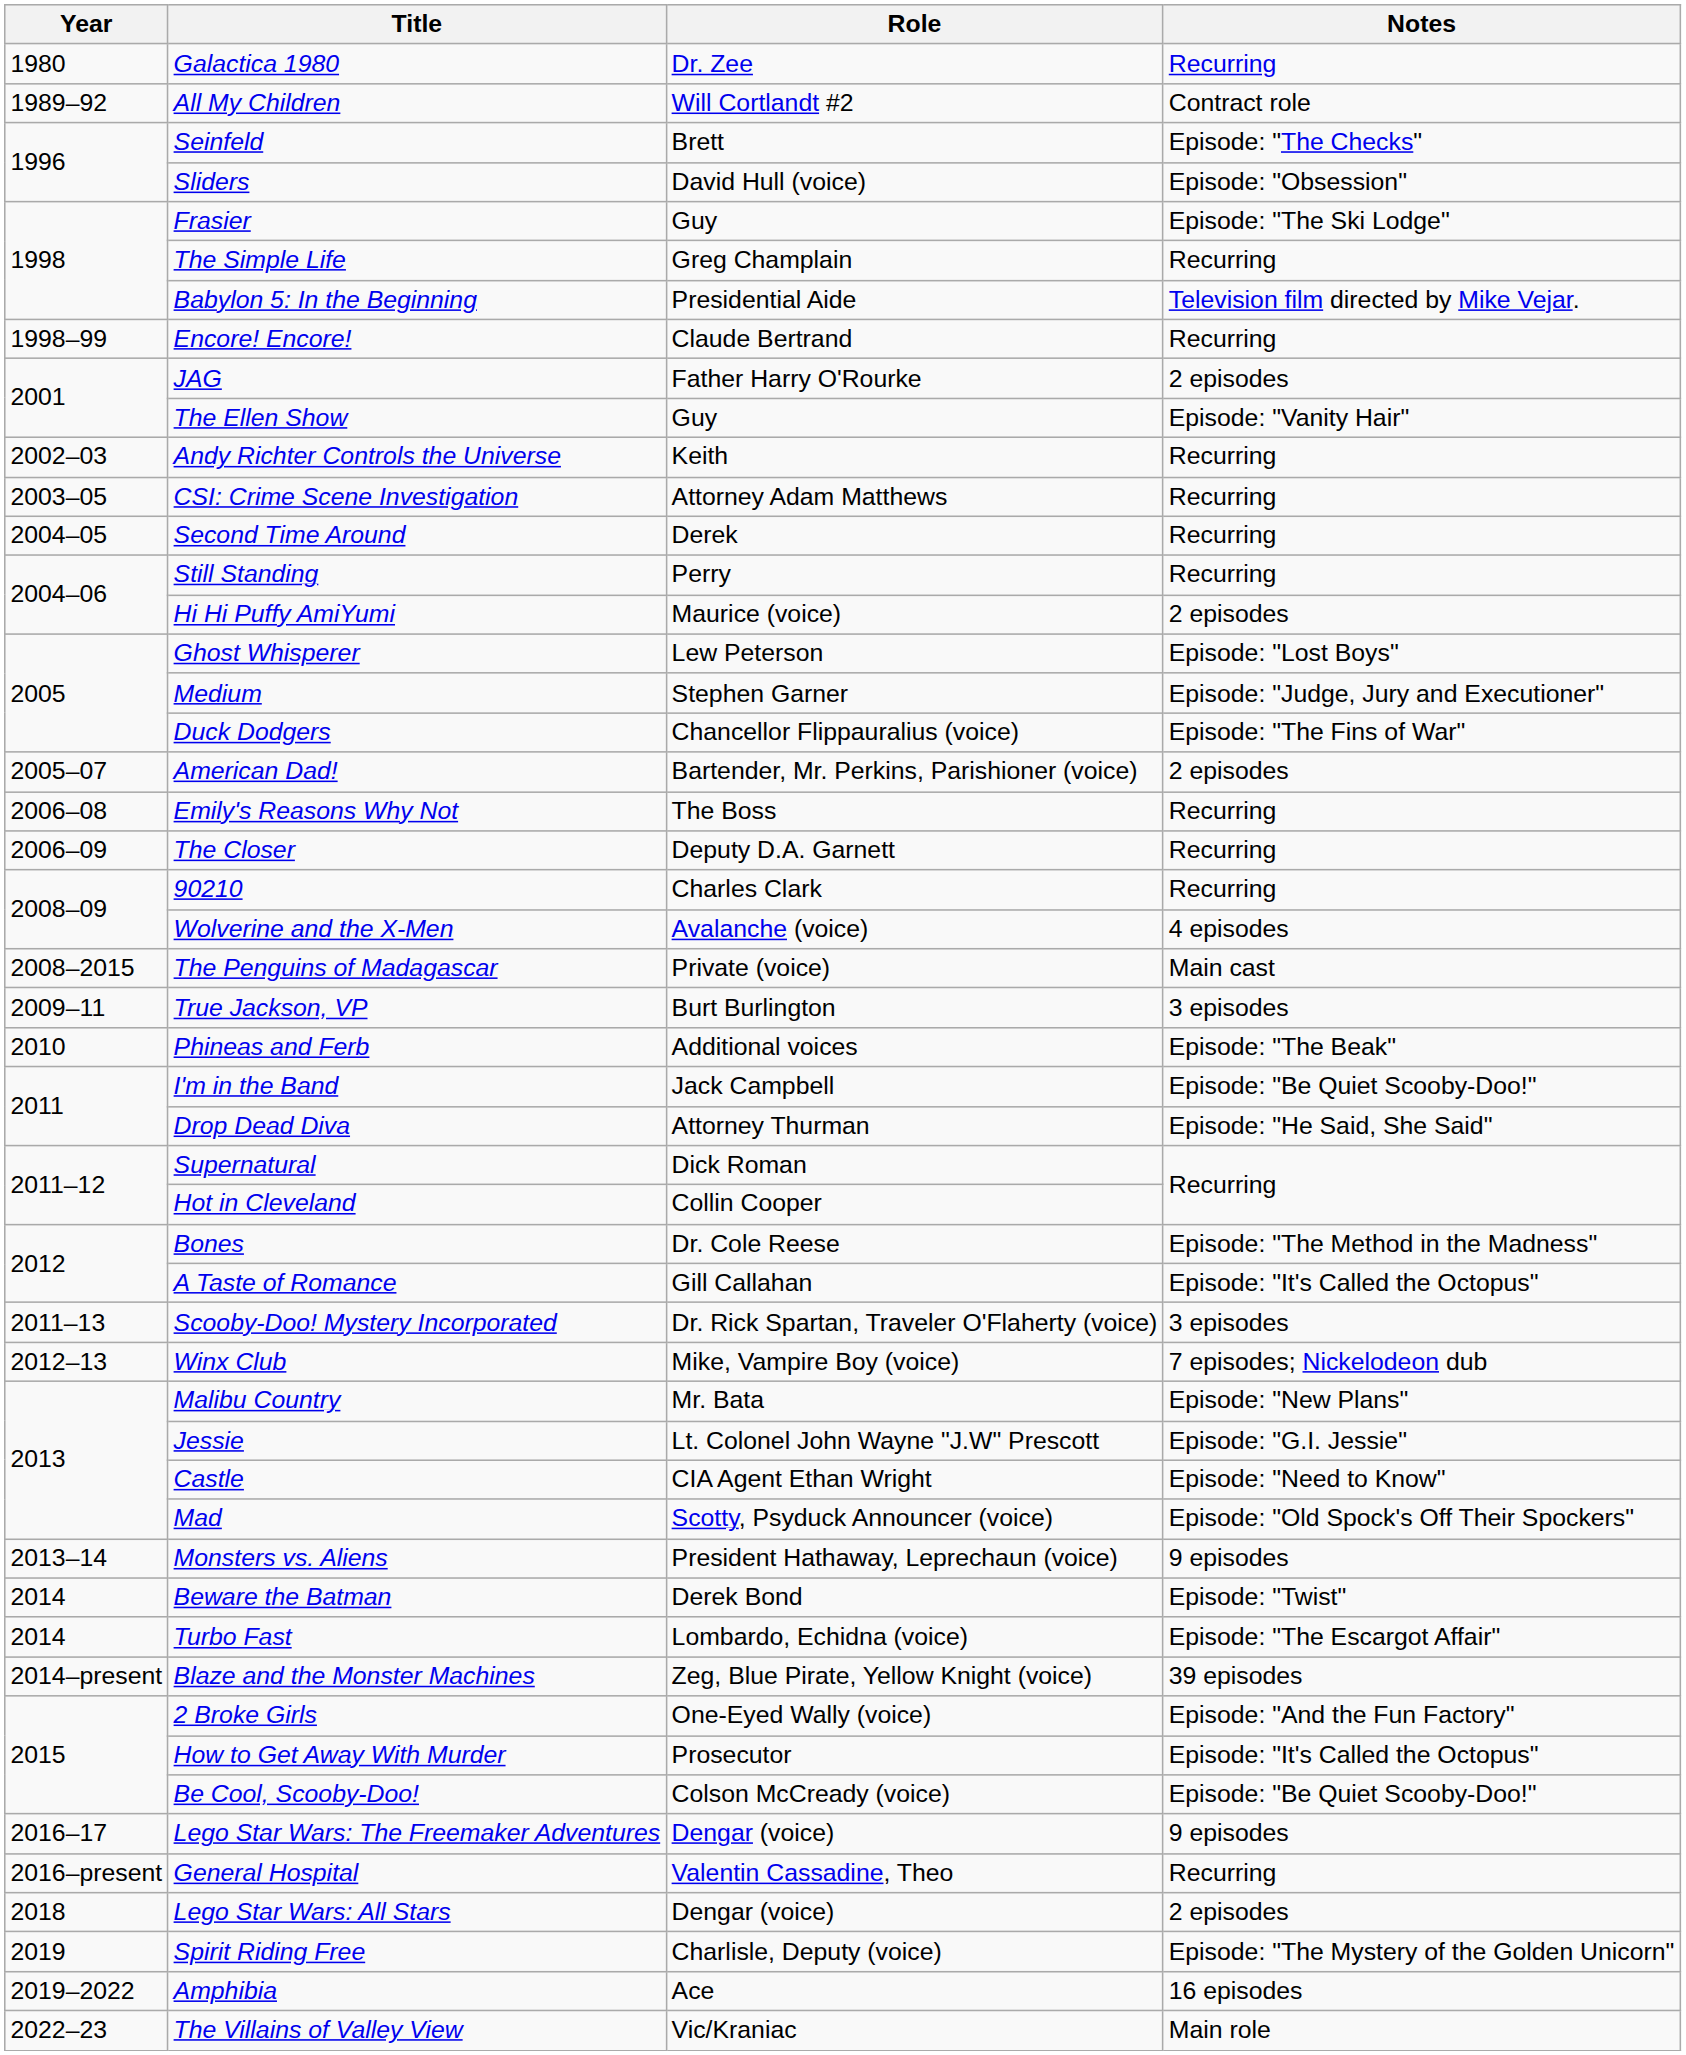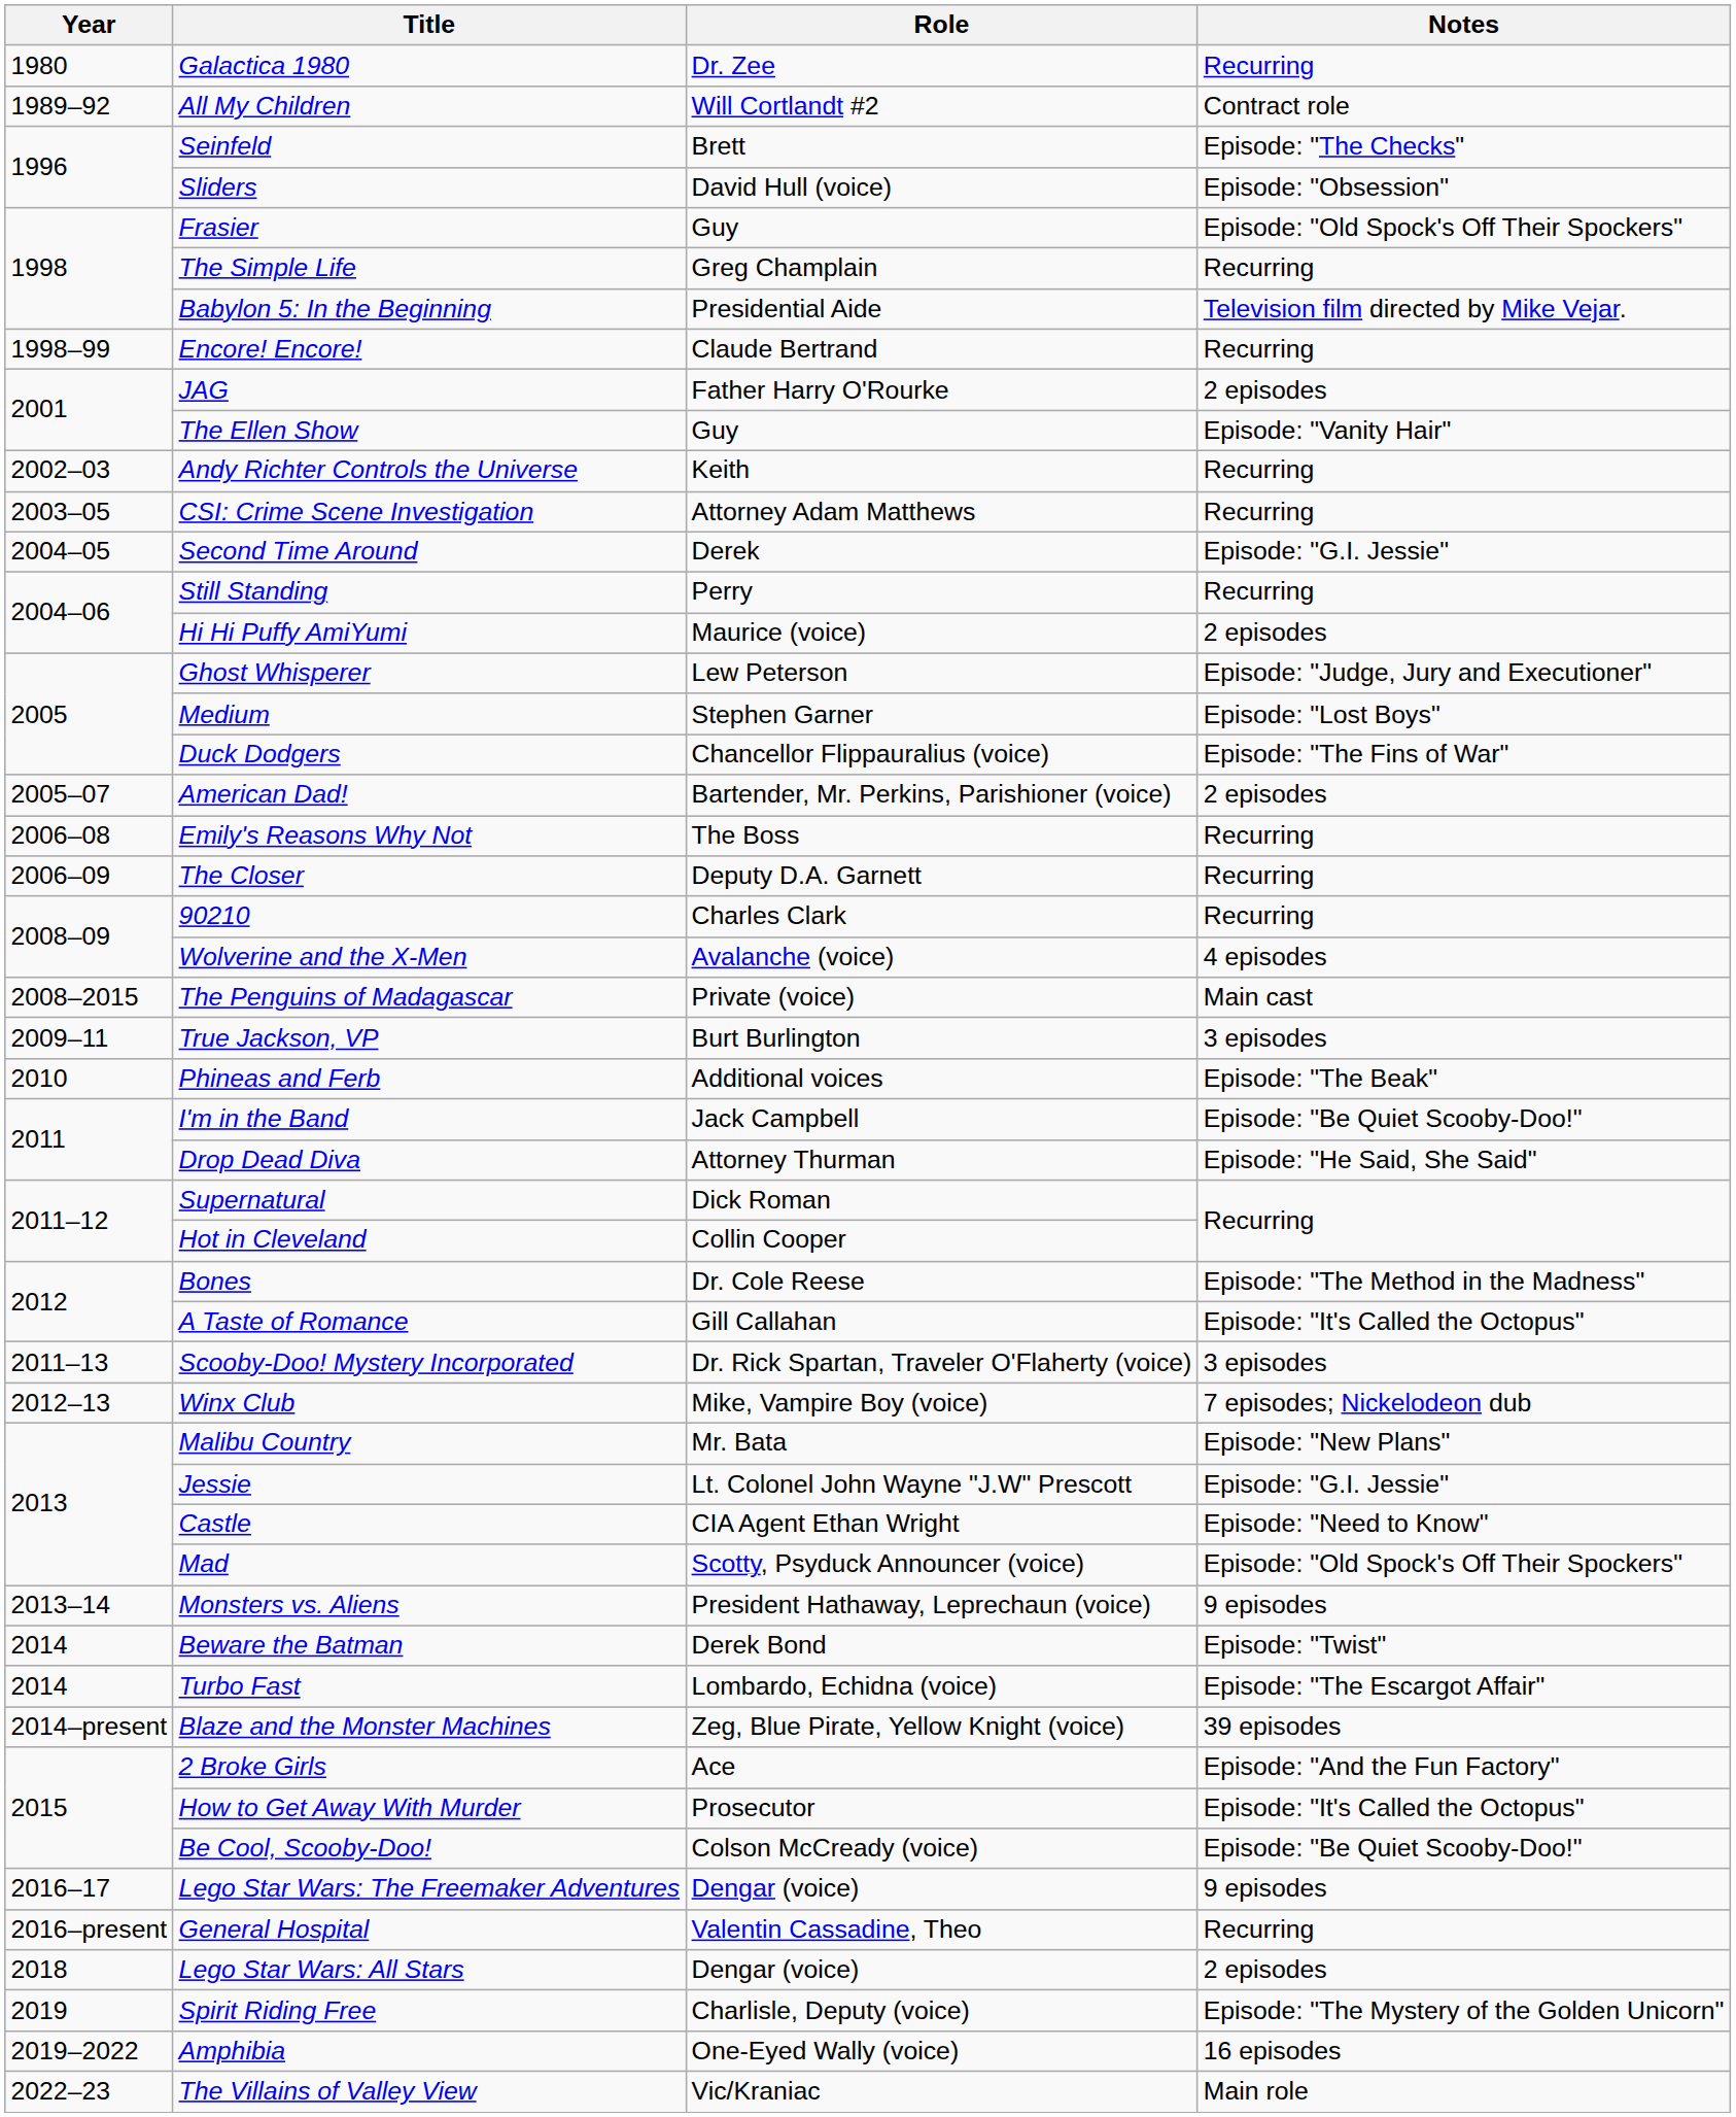 <table class="wikitable sortable">
 <tr>
 <th>Year</th>
 <th>Title</th>
 <th>Role</th>
 <th class="unsortable">Notes</th>
 </tr>
 <tr>
 <td>1980</td>
 <td><em><a href='#'>Galactica 1980</a></em></td>
 <td><a href='#'>Dr. Zee</a></td>
 <td><a href='#'>Recurring</a></td>
 </tr>
 <tr>
 <td>1989–92</td>
 <td><em><a href='#'>All My Children</a></em></td>
 <td><a href='#'>Will Cortlandt</a> #2</td>
 <td>Contract role</td>
 </tr>
 <tr>
 <td rowspan="2">1996</td>
 <td><em><a href='#'>Seinfeld</a></em></td>
 <td>Brett</td>
 <td>Episode: "<a href='#'>The Checks</a>"</td>
 </tr>
 <tr>
 <td><em><a href='#'>Sliders</a></em></td>
 <td>David Hull (voice)</td>
 <td>Episode: "Obsession"</td>
 </tr>
 <tr>
 <td rowspan="3">1998</td>
 <td><em><a href='#'>Frasier</a></em></td>
 <td>Guy</td>
-<td>Episode: "The Ski Lodge"</td>
+<td>Episode: "Old Spock's Off Their Spockers"</td>
 </tr>
 <tr>
 <td><em><a href='#'>The Simple Life</a></em></td>
 <td>Greg Champlain</td>
 <td>Recurring</td>
 </tr>
 <tr>
 <td><em><a href='#'>Babylon 5: In the Beginning</a></em></td>
 <td>Presidential Aide</td>
 <td><a href='#'>Television film</a> directed by <a href='#'>Mike Vejar</a>.</td>
 </tr>
 <tr>
 <td>1998–99</td>
 <td><em><a href='#'>Encore! Encore!</a></em></td>
 <td>Claude Bertrand</td>
 <td>Recurring</td>
 </tr>
 <tr>
 <td rowspan="2">2001</td>
 <td><em><a href='#'>JAG</a></em></td>
 <td>Father Harry O'Rourke</td>
 <td>2 episodes</td>
 </tr>
 <tr>
 <td><em><a href='#'>The Ellen Show</a></em></td>
 <td>Guy</td>
 <td>Episode: "Vanity Hair"</td>
 </tr>
 <tr>
 <td>2002–03</td>
 <td><em><a href='#'>Andy Richter Controls the Universe</a></em></td>
 <td>Keith</td>
 <td>Recurring</td>
 </tr>
 <tr>
 <td>2003–05</td>
 <td><em><a href='#'>CSI: Crime Scene Investigation</a></em></td>
 <td>Attorney Adam Matthews</td>
 <td>Recurring</td>
 </tr>
 <tr>
 <td>2004–05</td>
 <td><em><a href='#'>Second Time Around</a></em></td>
 <td>Derek</td>
-<td>Recurring</td>
+<td>Episode: "G.I. Jessie"</td>
 </tr>
 <tr>
 <td rowspan=2>2004–06</td>
 <td><em><a href='#'>Still Standing</a></em></td>
 <td>Perry</td>
 <td>Recurring</td>
 </tr>
 <tr>
 <td><em><a href='#'>Hi Hi Puffy AmiYumi</a></em></td>
 <td>Maurice (voice)</td>
 <td>2 episodes</td>
 </tr>
 <tr>
 <td rowspan=3>2005</td>
 <td><em><a href='#'>Ghost Whisperer</a></em></td>
 <td>Lew Peterson</td>
-<td>Episode: "Lost Boys"</td>
+<td>Episode: "Judge, Jury and Executioner"</td>
 </tr>
 <tr>
 <td><em><a href='#'>Medium</a></em></td>
 <td>Stephen Garner</td>
-<td>Episode: "Judge, Jury and Executioner"</td>
+<td>Episode: "Lost Boys"</td>
 </tr>
 <tr>
 <td><em><a href='#'>Duck Dodgers</a></em></td>
 <td>Chancellor Flippauralius (voice)</td>
 <td>Episode: "The Fins of War"</td>
 </tr>
 <tr>
 <td>2005–07</td>
 <td><em><a href='#'>American Dad!</a></em></td>
 <td>Bartender, Mr. Perkins, Parishioner (voice)</td>
 <td>2 episodes</td>
 </tr>
 <tr>
 <td>2006–08</td>
 <td><em><a href='#'>Emily's Reasons Why Not</a></em></td>
 <td>The Boss</td>
 <td>Recurring</td>
 </tr>
 <tr>
 <td>2006–09</td>
 <td><em><a href='#'>The Closer</a></em></td>
 <td>Deputy D.A. Garnett</td>
 <td>Recurring</td>
 </tr>
 <tr>
 <td rowspan=2>2008–09</td>
 <td><em><a href='#'>90210</a></em></td>
 <td>Charles Clark</td>
 <td>Recurring</td>
 </tr>
 <tr>
 <td><em><a href='#'>Wolverine and the X-Men</a></em></td>
 <td><a href='#'>Avalanche</a> (voice)</td>
 <td>4 episodes</td>
 </tr>
 <tr>
 <td>2008–2015</td>
 <td><em><a href='#'>The Penguins of Madagascar</a></em></td>
 <td>Private (voice)</td>
 <td>Main cast</td>
 </tr>
 <tr>
 <td>2009–11</td>
 <td><em><a href='#'>True Jackson, VP</a></em></td>
 <td>Burt Burlington</td>
 <td>3 episodes</td>
 </tr>
 <tr>
 <td>2010</td>
 <td><em><a href='#'>Phineas and Ferb</a></em></td>
 <td>Additional voices</td>
 <td>Episode: "The Beak"</td>
 </tr>
 <tr>
 <td rowspan="2">2011</td>
 <td><em><a href='#'>I'm in the Band</a></em></td>
 <td>Jack Campbell</td>
 <td>Episode: "Be Quiet Scooby-Doo!"</td>
 </tr>
 <tr>
 <td><em><a href='#'>Drop Dead Diva</a></em></td>
 <td>Attorney Thurman</td>
 <td>Episode: "He Said, She Said"</td>
 </tr>
 <tr>
 <td rowspan="2">2011–12</td>
 <td><em><a href='#'>Supernatural</a></em></td>
 <td>Dick Roman</td>
 <td rowspan="2">Recurring</td>
 </tr>
 <tr>
 <td><em><a href='#'>Hot in Cleveland</a></em></td>
 <td>Collin Cooper</td>
 </tr>
 <tr>
 <td rowspan="2">2012</td>
 <td><em><a href='#'>Bones</a></em></td>
 <td>Dr. Cole Reese</td>
 <td>Episode: "The Method in the Madness"</td>
 </tr>
 <tr>
 <td><em><a href='#'>A Taste of Romance</a></em></td>
 <td>Gill Callahan</td>
 <td>Episode: "It's Called the Octopus"</td>
 </tr>
 <tr>
 <td>2011–13</td>
 <td><em><a href='#'>Scooby-Doo! Mystery Incorporated</a></em></td>
 <td>Dr. Rick Spartan, Traveler O'Flaherty (voice)</td>
 <td>3 episodes</td>
 </tr>
 <tr>
 <td>2012–13</td>
 <td><em><a href='#'>Winx Club</a></em></td>
 <td>Mike, Vampire Boy (voice)</td>
 <td>7 episodes; <a href='#'>Nickelodeon</a> dub</td>
 </tr>
 <tr>
 <td rowspan="4">2013</td>
 <td><em><a href='#'>Malibu Country</a></em></td>
 <td>Mr. Bata</td>
 <td>Episode: "New Plans"</td>
 </tr>
 <tr>
 <td><em><a href='#'>Jessie</a></em></td>
 <td>Lt. Colonel John Wayne "J.W" Prescott</td>
 <td>Episode: "G.I. Jessie"</td>
 </tr>
 <tr>
 <td><em><a href='#'>Castle</a></em></td>
 <td>CIA Agent Ethan Wright</td>
 <td>Episode: "Need to Know"</td>
 </tr>
 <tr>
 <td><em><a href='#'>Mad</a></em></td>
 <td><a href='#'>Scotty</a>, Psyduck Announcer (voice)</td>
 <td>Episode: "Old Spock's Off Their Spockers"</td>
 </tr>
 <tr>
 <td>2013–14</td>
 <td><em><a href='#'>Monsters vs. Aliens</a></em></td>
 <td>President Hathaway, Leprechaun (voice)</td>
 <td>9 episodes</td>
 </tr>
 <tr>
 <td>2014</td>
 <td><em><a href='#'>Beware the Batman</a></em></td>
 <td>Derek Bond</td>
 <td>Episode: "Twist"</td>
 </tr>
 <tr>
 <td>2014</td>
 <td><em><a href='#'>Turbo Fast</a></em></td>
 <td>Lombardo, Echidna (voice)</td>
 <td>Episode: "The Escargot Affair"</td>
 </tr>
 <tr>
 <td>2014–present</td>
 <td><em><a href='#'>Blaze and the Monster Machines</a></em></td>
 <td>Zeg, Blue Pirate, Yellow Knight (voice)</td>
 <td>39 episodes</td>
 </tr>
 <tr>
 <td rowspan="3">2015</td>
 <td><em><a href='#'>2 Broke Girls</a></em></td>
-<td>One-Eyed Wally (voice)</td>
+<td>Ace</td>
 <td>Episode: "And the Fun Factory"</td>
 </tr>
 <tr>
 <td><em><a href='#'>How to Get Away With Murder</a></em></td>
 <td>Prosecutor</td>
 <td>Episode: "It's Called the Octopus"</td>
 </tr>
 <tr>
 <td><em><a href='#'>Be Cool, Scooby-Doo!</a></em></td>
 <td>Colson McCready (voice)</td>
 <td>Episode: "Be Quiet Scooby-Doo!"</td>
 </tr>
 <tr>
 <td>2016–17</td>
 <td><em><a href='#'>Lego Star Wars: The Freemaker Adventures</a></em></td>
 <td><a href='#'>Dengar</a> (voice)</td>
 <td>9 episodes</td>
 </tr>
 <tr>
 <td>2016–present</td>
 <td><em><a href='#'>General Hospital</a></em></td>
 <td><a href='#'>Valentin Cassadine</a>, Theo</td>
 <td>Recurring</td>
 </tr>
 <tr>
 <td>2018</td>
 <td><em><a href='#'>Lego Star Wars: All Stars</a></em></td>
 <td>Dengar (voice)</td>
 <td>2 episodes</td>
 </tr>
 <tr>
 <td>2019</td>
 <td><em><a href='#'>Spirit Riding Free</a></em></td>
 <td>Charlisle, Deputy (voice)</td>
 <td>Episode: "The Mystery of the Golden Unicorn"</td>
 </tr>
 <tr>
 <td>2019–2022</td>
 <td><em><a href='#'>Amphibia</a></em></td>
-<td>Ace</td>
+<td>One-Eyed Wally (voice)</td>
 <td>16 episodes</td>
 </tr>
 <tr>
 <td>2022–23</td>
 <td><em><a href='#'>The Villains of Valley View</a></em></td>
 <td>Vic/Kraniac</td>
 <td>Main role</td>
 </tr>
 </table>
